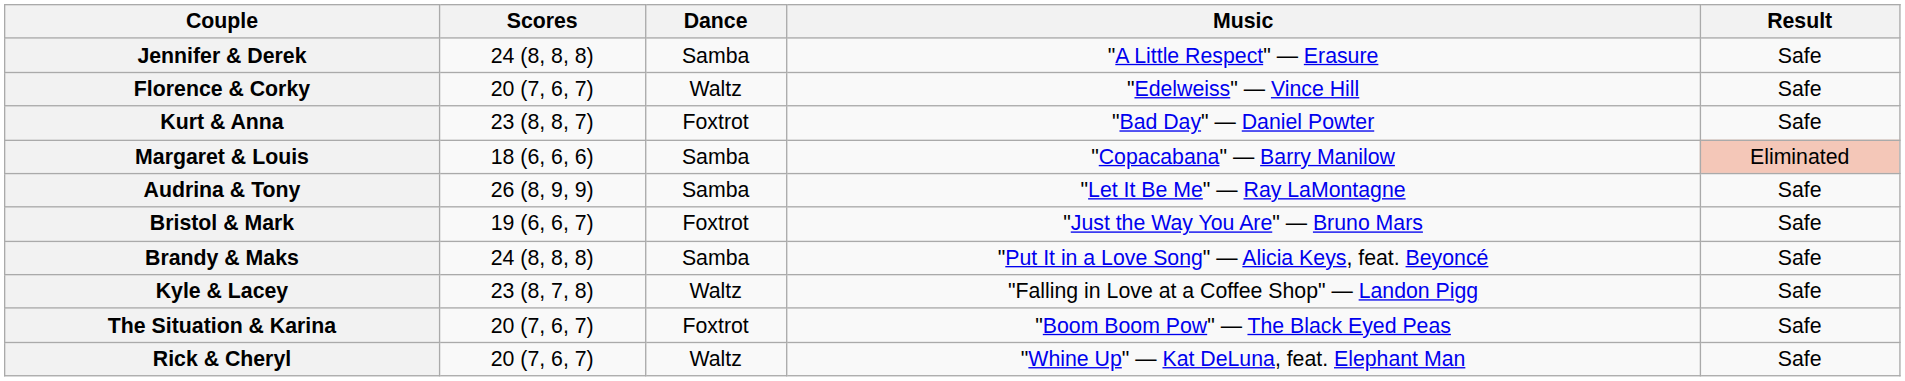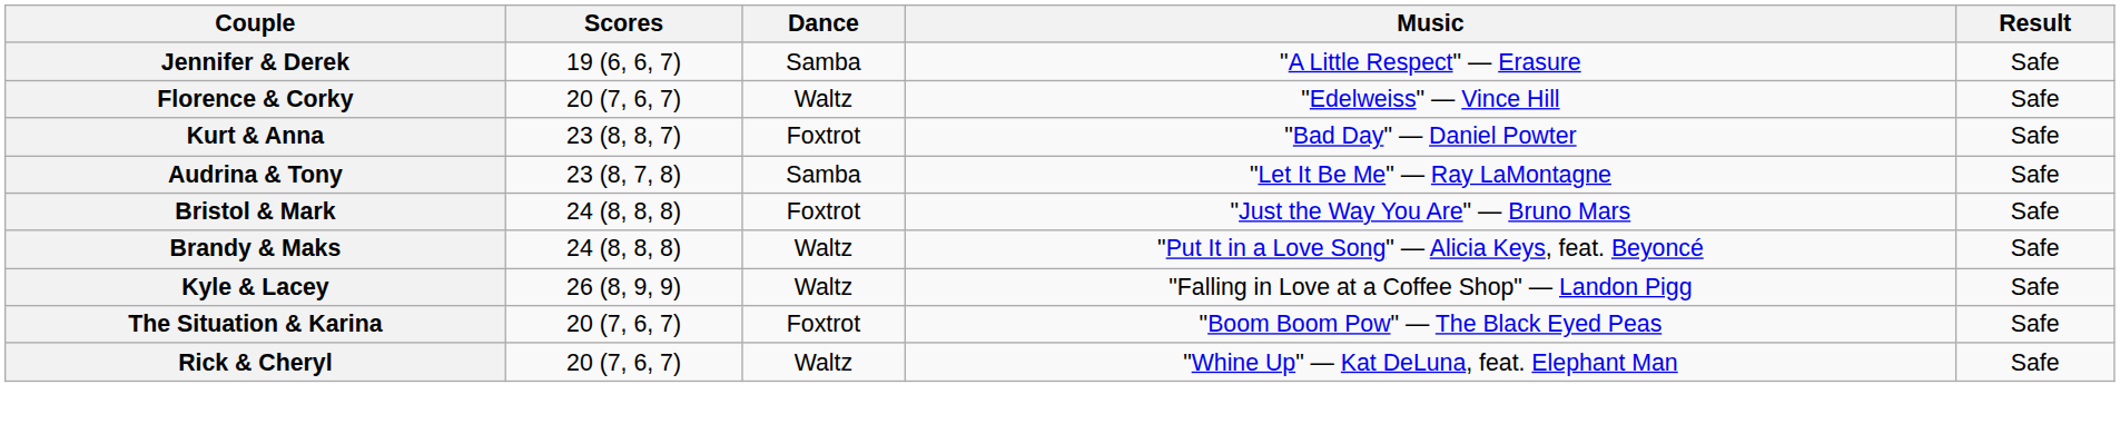 <table class="wikitable sortable" style="text-align:center; width:90%">
 <tr>
 <th scope="col">Couple</th>
 <th scope="col">Scores</th>
 <th scope="col" class="unsortable">Dance</th>
 <th scope="col" class="unsortable">Music</th>
 <th scope="col" class="unsortable">Result</th>
 </tr>
 <tr>
 <th scope="row">Jennifer & Derek</th>
-<td>24 (8, 8, 8)</td>
+<td>19 (6, 6, 7)</td>
 <td>Samba</td>
 <td>"<a href='#'>A Little Respect</a>" — <a href='#'>Erasure</a></td>
 <td>Safe</td>
 </tr>
 <tr>
 <th scope="row">Florence & Corky</th>
 <td>20 (7, 6, 7)</td>
 <td>Waltz</td>
 <td>"<a href='#'>Edelweiss</a>" — <a href='#'>Vince Hill</a></td>
 <td>Safe</td>
 </tr>
 <tr>
 <th scope="row">Kurt & Anna</th>
 <td>23 (8, 8, 7)</td>
 <td>Foxtrot</td>
 <td>"<a href='#'>Bad Day</a>" — <a href='#'>Daniel Powter</a></td>
 <td>Safe</td>
 </tr>
 <tr>
-<th scope="row">Margaret & Louis</th>
-<td>18 (6, 6, 6)</td>
-<td>Samba</td>
-<td>"<a href='#'>Copacabana</a>" — <a href='#'>Barry Manilow</a></td>
-<td bgcolor=f4c7b8>Eliminated</td>
-</tr>
-<tr>
 <th scope="row">Audrina & Tony</th>
-<td>26 (8, 9, 9)</td>
+<td>23 (8, 7, 8)</td>
 <td>Samba</td>
 <td>"<a href='#'>Let It Be Me</a>" — <a href='#'>Ray LaMontagne</a></td>
 <td>Safe</td>
 </tr>
 <tr>
 <th scope="row">Bristol & Mark</th>
-<td>19 (6, 6, 7)</td>
+<td>24 (8, 8, 8)</td>
 <td>Foxtrot</td>
 <td>"<a href='#'>Just the Way You Are</a>" — <a href='#'>Bruno Mars</a></td>
 <td>Safe</td>
 </tr>
 <tr>
 <th scope="row">Brandy & Maks</th>
 <td>24 (8, 8, 8)</td>
-<td>Samba</td>
+<td>Waltz</td>
 <td>"<a href='#'>Put It in a Love Song</a>" — <a href='#'>Alicia Keys</a>, feat. <a href='#'>Beyoncé</a></td>
 <td>Safe</td>
 </tr>
 <tr>
 <th scope="row">Kyle & Lacey</th>
-<td>23 (8, 7, 8)</td>
+<td>26 (8, 9, 9)</td>
 <td>Waltz</td>
 <td>"Falling in Love at a Coffee Shop" — <a href='#'>Landon Pigg</a></td>
 <td>Safe</td>
 </tr>
 <tr>
 <th scope="row">The Situation & Karina</th>
 <td>20 (7, 6, 7)</td>
 <td>Foxtrot</td>
 <td>"<a href='#'>Boom Boom Pow</a>" — <a href='#'>The Black Eyed Peas</a></td>
 <td>Safe</td>
 </tr>
 <tr>
 <th scope="row">Rick & Cheryl</th>
 <td>20 (7, 6, 7)</td>
 <td>Waltz</td>
 <td>"<a href='#'>Whine Up</a>" — <a href='#'>Kat DeLuna</a>, feat. <a href='#'>Elephant Man</a></td>
 <td>Safe</td>
 </tr>
 </table>
